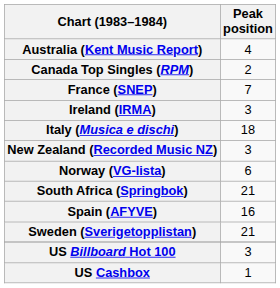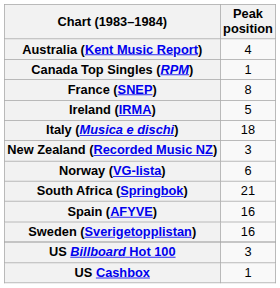 <table class="wikitable sortable plainrowheaders" style="text-align:center">
 <tr>
 <th>Chart (1983–1984)</th>
 <th>Peak<br>position</th>
 </tr>
 <tr>
 <th scope="row">Australia (<a href='#'>Kent Music Report</a>)</th>
 <td>4</td>
 </tr>
 <tr>
 <th scope="row">Canada Top Singles (<a href='#'><em>RPM</em></a>)</th>
-<td>2</td>
+<td>1</td>
 </tr>
 <tr>
 <th scope="row">France (<a href='#'>SNEP</a>)</th>
-<td>7</td>
+<td>8</td>
 </tr>
 <tr>
 <th scope="row">Ireland (<a href='#'>IRMA</a>)</th>
-<td>3</td>
+<td>5</td>
 </tr>
 <tr>
 <th scope="row">Italy (<em><a href='#'>Musica e dischi</a></em>)</th>
 <td>18</td>
 </tr>
 <tr>
 <th scope="row">New Zealand (<a href='#'>Recorded Music NZ</a>)</th>
 <td>3</td>
 </tr>
 <tr>
 <th scope="row">Norway (<a href='#'>VG-lista</a>)</th>
 <td>6</td>
 </tr>
 <tr>
 <th scope="row">South Africa (<a href='#'>Springbok</a>)</th>
 <td>21</td>
 </tr>
 <tr>
 <th scope="row">Spain (<a href='#'>AFYVE</a>)</th>
 <td>16</td>
 </tr>
 <tr>
 <th scope="row">Sweden (<a href='#'>Sverigetopplistan</a>)</th>
-<td>21</td>
+<td>16</td>
 </tr>
 <tr>
 </tr>
 <tr>
 <th scope="row">US <a href='#'><em>Billboard</em> Hot 100</a></th>
 <td>3</td>
 </tr>
 <tr>
 <th scope="row">US <a href='#'>Cashbox</a></th>
 <td>1</td>
 </tr>
 </table>
